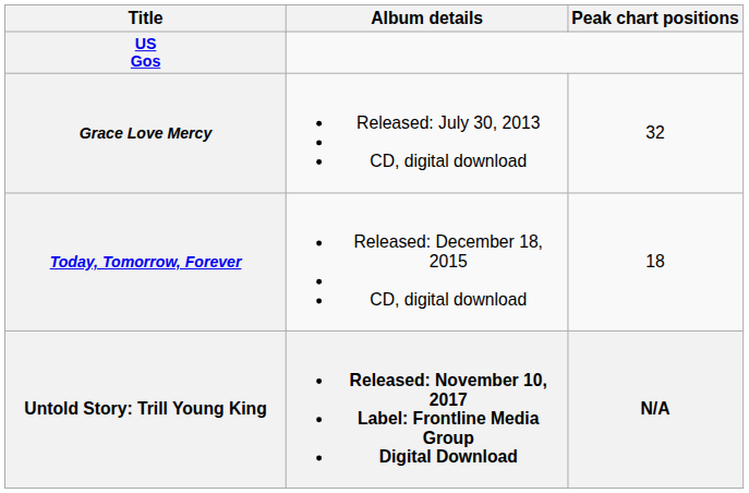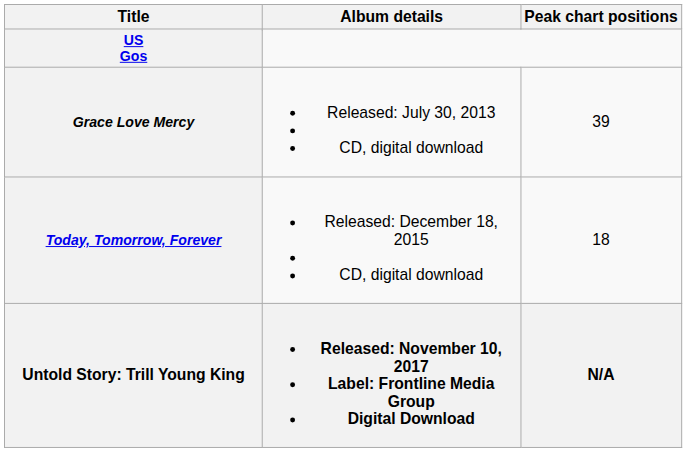 <table class="wikitable plainrowheaders" style="text-align:center;">
 <tr>
 <th scope="col" rowspan="2" style="width:16em;">Title</th>
 <th scope="col" rowspan="2" style="width:16em;">Album details</th>
 <th scope="col" colspan="1">Peak chart positions</th>
 </tr>
 <tr>
 </tr>
 <tr>
 <th style="width:3em; font-size:90%"><a href='#'>US<br>Gos</a></th>
 </tr>
 <tr>
 <th style="width:3em; font-size:90%"><em>Grace Love Mercy</em></th>
 <td><br><ul><li>Released: July 30, 2013</li><li></li><li>CD, digital download</li></ul></td>
-<td>32</td>
+<td>39</td>
 </tr>
 <tr>
 <th style="width:3em; font-size:90%"><em><a href='#'>Today, Tomorrow, Forever</a></em></th>
 <td><br><ul><li>Released: December 18, 2015</li><li></li><li>CD, digital download</li></ul></td>
 <td>18</td>
 </tr>
 <tr>
 <th>Untold Story: Trill Young King</th>
 <th><br><ul><li>Released: November 10, 2017</li><li>Label: Frontline Media Group</li><li>Digital Download</li></ul></th>
 <th>N/A</th>
 </tr>
 </table>
